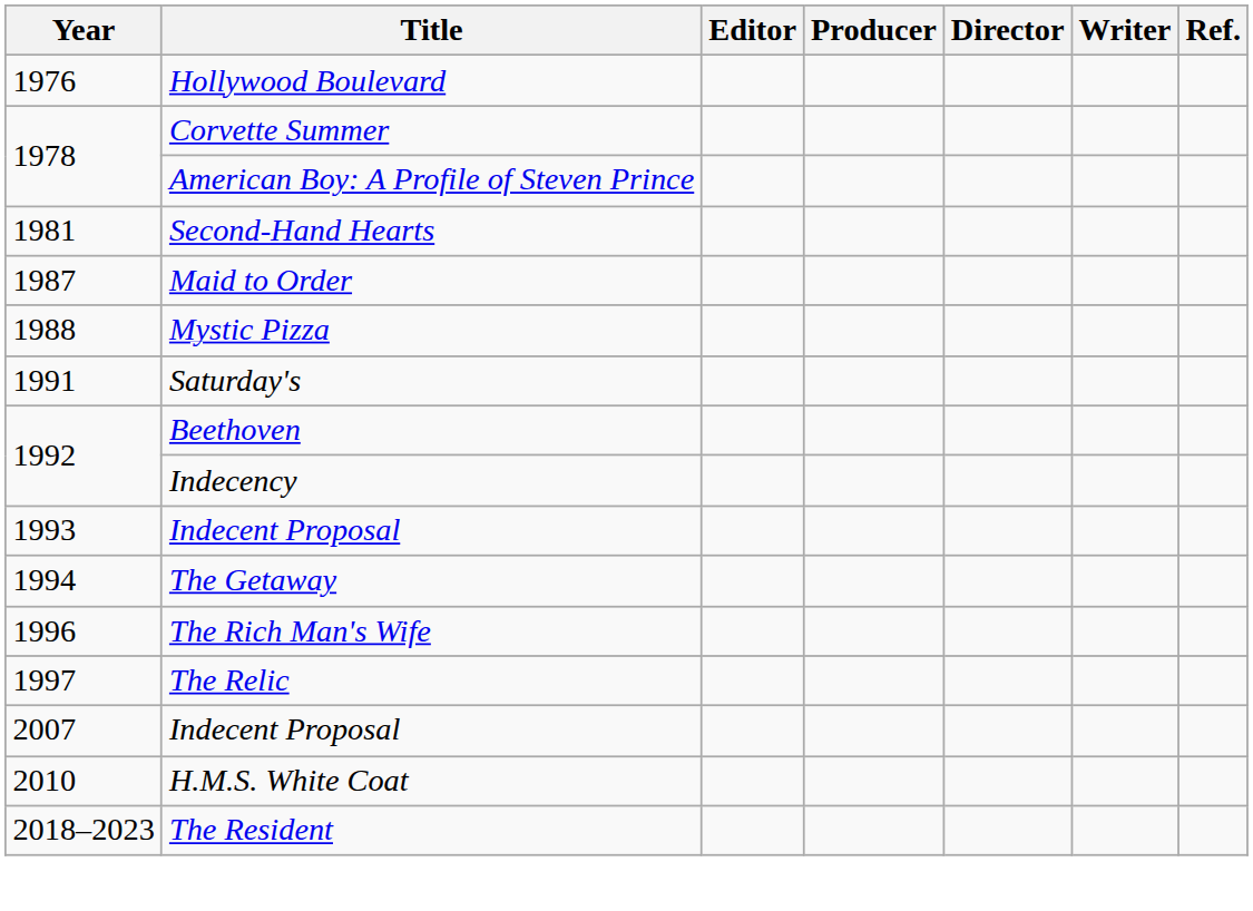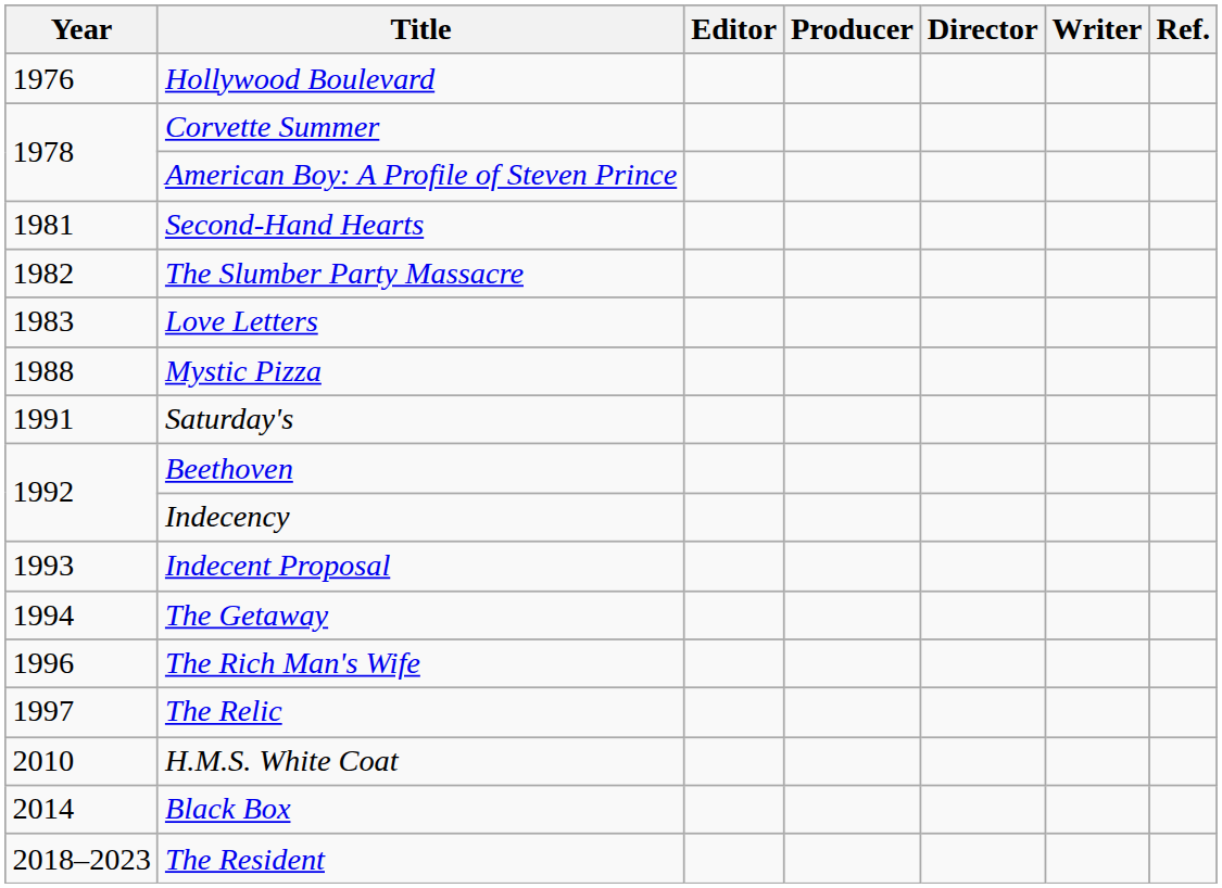 <table class="wikitable">
 <tr>
 <th>Year</th>
 <th>Title</th>
 <th>Editor</th>
 <th>Producer</th>
 <th>Director</th>
 <th>Writer</th>
 <th>Ref.</th>
 </tr>
 <tr>
 <td>1976</td>
 <td><em><a href='#'>Hollywood Boulevard</a></em></td>
 <td></td>
 <td></td>
 <td></td>
 <td></td>
 <td></td>
 </tr>
 <tr>
 <td rowspan="2">1978</td>
 <td><em><a href='#'>Corvette Summer</a></em></td>
 <td></td>
 <td></td>
 <td></td>
 <td></td>
 <td></td>
 </tr>
 <tr>
 <td><em><a href='#'>American Boy: A Profile of Steven Prince</a></em></td>
 <td></td>
 <td></td>
 <td></td>
 <td></td>
 <td></td>
 </tr>
 <tr>
 <td>1981</td>
 <td><em><a href='#'>Second-Hand Hearts</a></em></td>
 <td></td>
 <td></td>
 <td></td>
 <td></td>
 <td></td>
 </tr>
 <tr>
-<td>1987</td>
-<td><em><a href='#'>Maid to Order</a></em></td>
+<td>1982</td>
+<td><em><a href='#'>The Slumber Party Massacre</a></em></td>
+<td></td>
+<td></td>
+<td></td>
+<td></td>
+<td></td>
+</tr>
+<tr>
+<td>1983</td>
+<td><em><a href='#'>Love Letters</a></em></td>
 <td></td>
 <td></td>
 <td></td>
 <td></td>
 <td></td>
 </tr>
 <tr>
 <td>1988</td>
 <td><em><a href='#'>Mystic Pizza</a></em></td>
 <td></td>
 <td></td>
 <td></td>
 <td></td>
 <td></td>
 </tr>
 <tr>
 <td>1991</td>
 <td><em>Saturday's</em></td>
 <td></td>
 <td></td>
 <td></td>
 <td></td>
 <td></td>
 </tr>
 <tr>
 <td rowspan=2>1992</td>
 <td><em><a href='#'>Beethoven</a></em></td>
 <td></td>
 <td></td>
 <td></td>
 <td></td>
 <td></td>
 </tr>
 <tr>
 <td><em>Indecency</em></td>
 <td></td>
 <td></td>
 <td></td>
 <td></td>
 <td></td>
 </tr>
 <tr>
 <td>1993</td>
 <td><em><a href='#'>Indecent Proposal</a></em></td>
 <td></td>
 <td></td>
 <td></td>
 <td></td>
 <td></td>
 </tr>
 <tr>
 <td>1994</td>
 <td><em><a href='#'>The Getaway</a></em></td>
 <td></td>
 <td></td>
 <td></td>
 <td></td>
 <td></td>
 </tr>
 <tr>
 <td>1996</td>
 <td><em><a href='#'>The Rich Man's Wife</a></em></td>
 <td></td>
 <td></td>
 <td></td>
 <td></td>
 <td></td>
 </tr>
 <tr>
 <td>1997</td>
 <td><em><a href='#'>The Relic</a></em></td>
 <td></td>
 <td></td>
 <td></td>
 <td></td>
 <td></td>
 </tr>
 <tr>
-<td>2007</td>
-<td><em>Indecent Proposal</em></td>
+<td>2010</td>
+<td><em>H.M.S. White Coat</em></td>
 <td></td>
 <td></td>
 <td></td>
 <td></td>
 <td></td>
 </tr>
 <tr>
-<td>2010</td>
-<td><em>H.M.S. White Coat</em></td>
+<td>2014</td>
+<td><em><a href='#'>Black Box</a></em></td>
 <td></td>
 <td></td>
 <td></td>
 <td></td>
 <td></td>
 </tr>
 <tr>
 <td>2018–2023</td>
 <td><em><a href='#'>The Resident</a></em></td>
 <td></td>
 <td></td>
 <td></td>
 <td></td>
 <td></td>
 </tr>
 </table>
